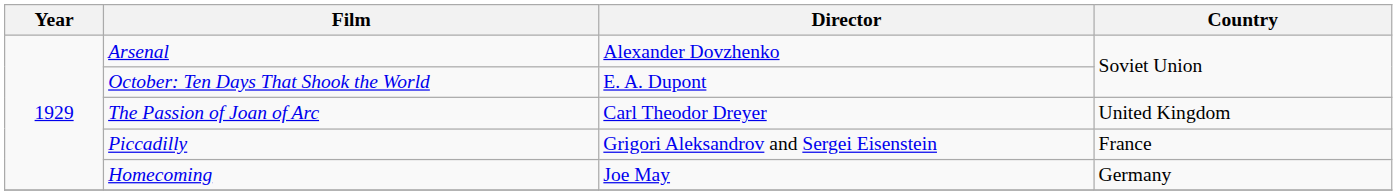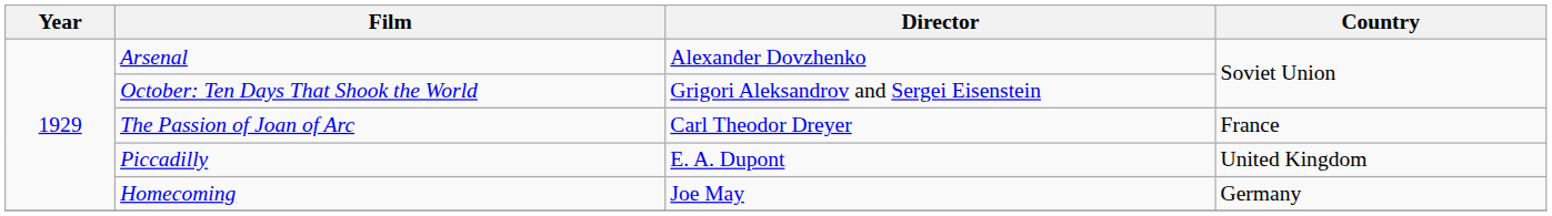 <table class="wikitable" width="90%">
 <tr>
 <th width=5%>Year</th>
 <th width=25%>Film</th>
 <th width=25%><strong>Director</strong></th>
 <th width=15%><strong>Country</strong></th>
 </tr>
 <tr>
 <td rowspan="5" style="text-align:center;"><a href='#'>1929</a></td>
 <td><em><a href='#'>Arsenal</a></em></td>
 <td><a href='#'>Alexander Dovzhenko</a></td>
 <td rowspan="2">Soviet Union</td>
 </tr>
 <tr>
 <td><em><a href='#'>October: Ten Days That Shook the World</a></em></td>
-<td><a href='#'>E. A. Dupont</a></td>
+<td><a href='#'>Grigori Aleksandrov</a> and <a href='#'>Sergei Eisenstein</a></td>
 </tr>
 <tr>
 <td><em><a href='#'>The Passion of Joan of Arc</a></em></td>
 <td><a href='#'>Carl Theodor Dreyer</a></td>
-<td>United Kingdom</td>
+<td>France</td>
 </tr>
 <tr>
 <td><em><a href='#'>Piccadilly</a></em></td>
-<td><a href='#'>Grigori Aleksandrov</a> and <a href='#'>Sergei Eisenstein</a></td>
-<td>France</td>
+<td><a href='#'>E. A. Dupont</a></td>
+<td>United Kingdom</td>
 </tr>
 <tr>
 <td><em><a href='#'>Homecoming</a></em></td>
 <td><a href='#'>Joe May</a></td>
 <td>Germany</td>
 </tr>
 <tr>
 </tr>
 </table>
